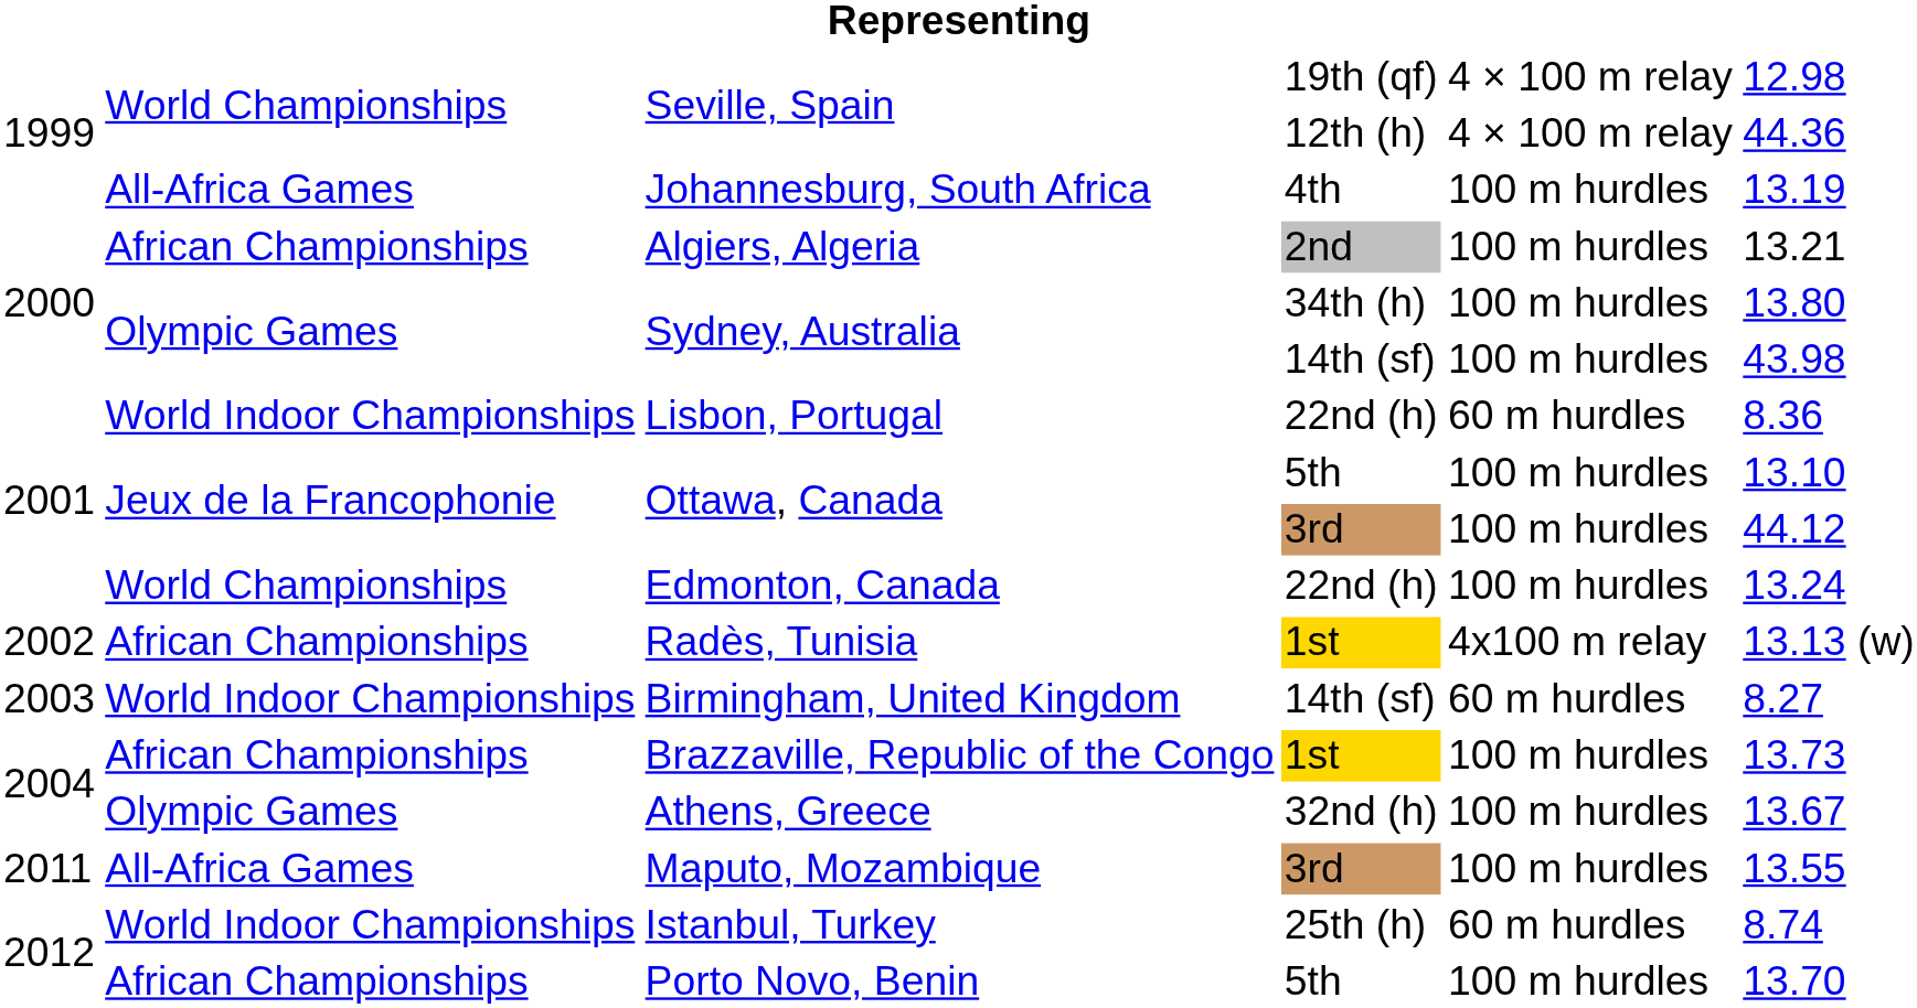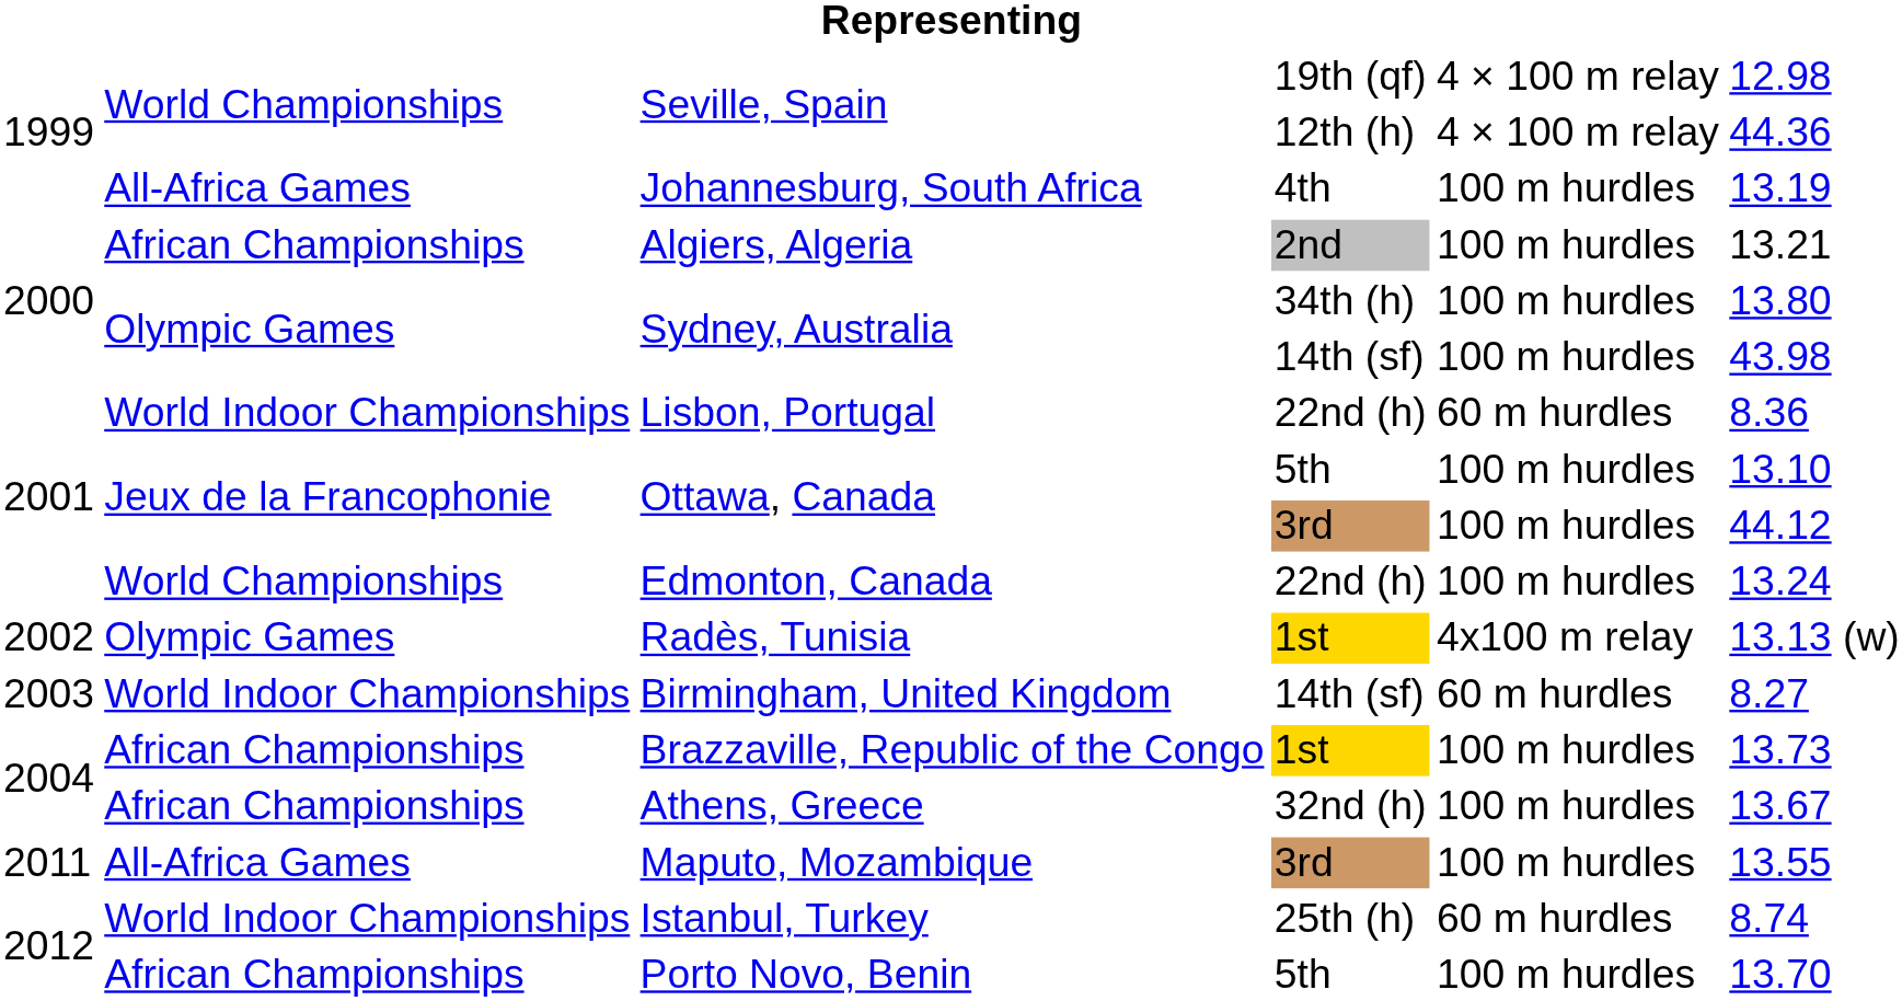 <table>
 <tr>
 <th colspan="6">Representing </th>
 </tr>
 <tr>
 <td rowspan=3>1999</td>
 <td rowspan=2><a href='#'>World Championships</a></td>
 <td rowspan=2><a href='#'>Seville, Spain</a></td>
 <td>19th (qf)</td>
 <td>4 × 100 m relay</td>
 <td><a href='#'>12.98</a></td>
 </tr>
 <tr>
 <td>12th (h)</td>
 <td>4 × 100 m relay</td>
 <td><a href='#'>44.36</a></td>
 </tr>
 <tr>
 <td><a href='#'>All-Africa Games</a></td>
 <td><a href='#'>Johannesburg, South Africa</a></td>
 <td>4th</td>
 <td>100 m hurdles</td>
 <td><a href='#'>13.19</a></td>
 </tr>
 <tr>
 <td rowspan=3>2000</td>
 <td><a href='#'>African Championships</a></td>
 <td><a href='#'>Algiers, Algeria</a></td>
 <td bgcolor=silver>2nd</td>
 <td>100 m hurdles</td>
 <td>13.21</td>
 </tr>
 <tr>
 <td rowspan=2><a href='#'>Olympic Games</a></td>
 <td rowspan=2><a href='#'>Sydney, Australia</a></td>
 <td>34th (h)</td>
 <td>100 m hurdles</td>
 <td><a href='#'>13.80</a></td>
 </tr>
 <tr>
 <td>14th (sf)</td>
 <td>100 m hurdles</td>
 <td><a href='#'>43.98</a></td>
 </tr>
 <tr>
 <td rowspan=4>2001</td>
 <td><a href='#'>World Indoor Championships</a></td>
 <td><a href='#'>Lisbon, Portugal</a></td>
 <td>22nd (h)</td>
 <td>60 m hurdles</td>
 <td><a href='#'>8.36</a></td>
 </tr>
 <tr>
 <td rowspan=2><a href='#'>Jeux de la Francophonie</a></td>
 <td rowspan=2><a href='#'>Ottawa</a>, <a href='#'>Canada</a></td>
 <td>5th</td>
 <td>100 m hurdles</td>
 <td><a href='#'>13.10</a></td>
 </tr>
 <tr>
 <td bgcolor=cc9966>3rd</td>
 <td>100 m hurdles</td>
 <td><a href='#'>44.12</a></td>
 </tr>
 <tr>
 <td><a href='#'>World Championships</a></td>
 <td><a href='#'>Edmonton, Canada</a></td>
 <td>22nd (h)</td>
 <td>100 m hurdles</td>
 <td><a href='#'>13.24</a></td>
 </tr>
 <tr>
 <td>2002</td>
-<td><a href='#'>African Championships</a></td>
+<td><a href='#'>Olympic Games</a></td>
 <td><a href='#'>Radès, Tunisia</a></td>
 <td bgcolor=gold>1st</td>
 <td>4x100 m relay</td>
 <td><a href='#'>13.13</a> (w)</td>
 </tr>
 <tr>
 <td>2003</td>
 <td><a href='#'>World Indoor Championships</a></td>
 <td><a href='#'>Birmingham, United Kingdom</a></td>
 <td>14th (sf)</td>
 <td>60 m hurdles</td>
 <td><a href='#'>8.27</a></td>
 </tr>
 <tr>
 <td rowspan=2>2004</td>
 <td><a href='#'>African Championships</a></td>
 <td><a href='#'>Brazzaville, Republic of the Congo</a></td>
 <td bgcolor=gold>1st</td>
 <td>100 m hurdles</td>
 <td><a href='#'>13.73</a></td>
 </tr>
 <tr>
-<td><a href='#'>Olympic Games</a></td>
+<td><a href='#'>African Championships</a></td>
 <td><a href='#'>Athens, Greece</a></td>
 <td>32nd (h)</td>
 <td>100 m hurdles</td>
 <td><a href='#'>13.67</a></td>
 </tr>
 <tr>
 <td>2011</td>
 <td><a href='#'>All-Africa Games</a></td>
 <td><a href='#'>Maputo, Mozambique</a></td>
 <td bgcolor=cc9966>3rd</td>
 <td>100 m hurdles</td>
 <td><a href='#'>13.55</a></td>
 </tr>
 <tr>
 <td rowspan=2>2012</td>
 <td><a href='#'>World Indoor Championships</a></td>
 <td><a href='#'>Istanbul, Turkey</a></td>
 <td>25th (h)</td>
 <td>60 m hurdles</td>
 <td><a href='#'>8.74</a></td>
 </tr>
 <tr>
 <td><a href='#'>African Championships</a></td>
 <td><a href='#'>Porto Novo, Benin</a></td>
 <td>5th</td>
 <td>100 m hurdles</td>
 <td><a href='#'>13.70</a></td>
 </tr>
 </table>
